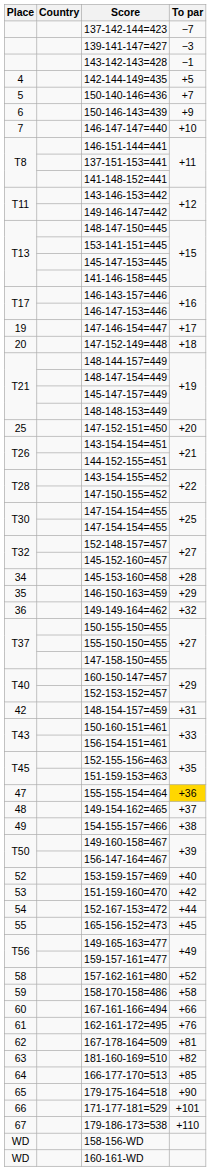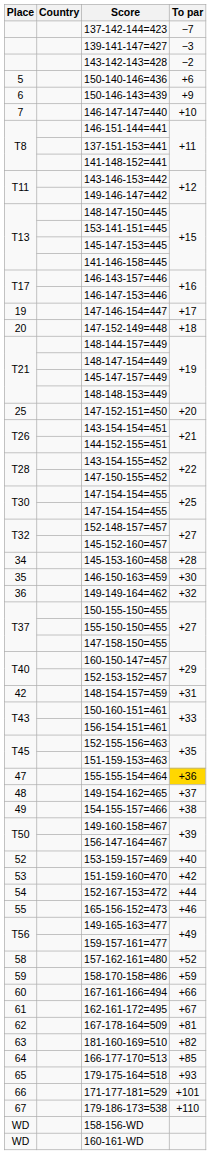 <table class="wikitable" style="font-size:95%;">
 <tr>
 <th>Place</th>
 <th>Country</th>
 <th>Score</th>
 <th>To par</th>
 </tr>
 <tr>
 <td align=center></td>
 <td></td>
 <td>137-142-144=423</td>
 <td align=center>−7</td>
 </tr>
 <tr>
 <td align=center></td>
 <td></td>
 <td>139-141-147=427</td>
 <td align=center>−3</td>
 </tr>
 <tr>
 <td align=center></td>
 <td></td>
 <td>143-142-143=428</td>
-<td align=center>−1</td>
-</tr>
-<tr>
-<td align=center>4</td>
-<td></td>
-<td>142-144-149=435</td>
-<td align=center>+5</td>
+<td align=center>−2</td>
 </tr>
 <tr>
 <td align=center>5</td>
 <td></td>
 <td>150-140-146=436</td>
-<td align=center>+7</td>
+<td align=center>+6</td>
 </tr>
 <tr>
 <td align=center>6</td>
 <td></td>
 <td>150-146-143=439</td>
 <td align=center>+9</td>
 </tr>
 <tr>
 <td align=center>7</td>
 <td></td>
 <td>146-147-147=440</td>
 <td align=center>+10</td>
 </tr>
 <tr>
 <td align=center rowspan=3>T8</td>
 <td></td>
 <td>146-151-144=441</td>
 <td align=center rowspan=3>+11</td>
 </tr>
 <tr>
 <td></td>
 <td>137-151-153=441</td>
 </tr>
 <tr>
 <td></td>
 <td>141-148-152=441</td>
 </tr>
 <tr>
 <td align=center rowspan=2>T11</td>
 <td></td>
 <td>143-146-153=442</td>
 <td align=center rowspan=2>+12</td>
 </tr>
 <tr>
 <td></td>
 <td>149-146-147=442</td>
 </tr>
 <tr>
 <td align=center rowspan=4>T13</td>
 <td></td>
 <td>148-147-150=445</td>
 <td align=center rowspan=4>+15</td>
 </tr>
 <tr>
 <td></td>
 <td>153-141-151=445</td>
 </tr>
 <tr>
 <td></td>
 <td>145-147-153=445</td>
 </tr>
 <tr>
 <td></td>
 <td>141-146-158=445</td>
 </tr>
 <tr>
 <td align=center rowspan=2>T17</td>
 <td></td>
 <td>146-143-157=446</td>
 <td align=center rowspan=2>+16</td>
 </tr>
 <tr>
 <td></td>
 <td>146-147-153=446</td>
 </tr>
 <tr>
 <td align=center>19</td>
 <td></td>
 <td>147-146-154=447</td>
 <td align=center>+17</td>
 </tr>
 <tr>
 <td align=center>20</td>
 <td></td>
 <td>147-152-149=448</td>
 <td align=center>+18</td>
 </tr>
 <tr>
 <td align=center rowspan=4>T21</td>
 <td></td>
 <td>148-144-157=449</td>
 <td align=center rowspan=4>+19</td>
 </tr>
 <tr>
 <td></td>
 <td>148-147-154=449</td>
 </tr>
 <tr>
 <td></td>
 <td>145-147-157=449</td>
 </tr>
 <tr>
 <td></td>
 <td>148-148-153=449</td>
 </tr>
 <tr>
 <td align=center>25</td>
 <td></td>
 <td>147-152-151=450</td>
 <td align=center>+20</td>
 </tr>
 <tr>
 <td align=center rowspan=2>T26</td>
 <td></td>
 <td>143-154-154=451</td>
 <td align=center rowspan=2>+21</td>
 </tr>
 <tr>
 <td></td>
 <td>144-152-155=451</td>
 </tr>
 <tr>
 <td align=center rowspan=2>T28</td>
 <td></td>
 <td>143-154-155=452</td>
 <td align=center rowspan=2>+22</td>
 </tr>
 <tr>
 <td></td>
 <td>147-150-155=452</td>
 </tr>
 <tr>
 <td align=center rowspan=2>T30</td>
 <td></td>
 <td>147-154-154=455</td>
 <td align=center rowspan=2>+25</td>
 </tr>
 <tr>
 <td></td>
 <td>147-154-154=455</td>
 </tr>
 <tr>
 <td align=center rowspan=2>T32</td>
 <td></td>
 <td>152-148-157=457</td>
 <td align=center rowspan=2>+27</td>
 </tr>
 <tr>
 <td></td>
 <td>145-152-160=457</td>
 </tr>
 <tr>
 <td align=center>34</td>
 <td></td>
 <td>145-153-160=458</td>
 <td align=center>+28</td>
 </tr>
 <tr>
 <td align=center>35</td>
 <td></td>
 <td>146-150-163=459</td>
-<td align=center>+29</td>
+<td align=center>+30</td>
 </tr>
 <tr>
 <td align=center>36</td>
 <td></td>
 <td>149-149-164=462</td>
 <td align=center>+32</td>
 </tr>
 <tr>
 <td align=center rowspan=3>T37</td>
 <td></td>
 <td>150-155-150=455</td>
 <td align=center rowspan=3>+27</td>
 </tr>
 <tr>
 <td></td>
 <td>155-150-150=455</td>
 </tr>
 <tr>
 <td></td>
 <td>147-158-150=455</td>
 </tr>
 <tr>
 <td align=center rowspan=2>T40</td>
 <td></td>
 <td>160-150-147=457</td>
 <td align=center rowspan=2>+29</td>
 </tr>
 <tr>
 <td></td>
 <td>152-153-152=457</td>
 </tr>
 <tr>
 <td align=center>42</td>
 <td></td>
 <td>148-154-157=459</td>
 <td align=center>+31</td>
 </tr>
 <tr>
 <td align=center rowspan=2>T43</td>
 <td></td>
 <td>150-160-151=461</td>
 <td align=center rowspan=2>+33</td>
 </tr>
 <tr>
 <td></td>
 <td>156-154-151=461</td>
 </tr>
 <tr>
 <td align=center rowspan=2>T45</td>
 <td></td>
 <td>152-155-156=463</td>
 <td align=center rowspan=2>+35</td>
 </tr>
 <tr>
 <td></td>
 <td>151-159-153=463</td>
 </tr>
 <tr>
 <td align=center>47</td>
 <td></td>
 <td>155-155-154=464</td>
 <td align=center style="background: gold;">+36</td>
 </tr>
 <tr>
 <td align=center>48</td>
 <td></td>
 <td>149-154-162=465</td>
 <td align=center>+37</td>
 </tr>
 <tr>
 <td align=center>49</td>
 <td></td>
 <td>154-155-157=466</td>
 <td align=center>+38</td>
 </tr>
 <tr>
 <td align=center rowspan=2>T50</td>
 <td></td>
 <td>149-160-158=467</td>
 <td align=center rowspan=2>+39</td>
 </tr>
 <tr>
 <td></td>
 <td>156-147-164=467</td>
 </tr>
 <tr>
 <td align=center>52</td>
 <td></td>
 <td>153-159-157=469</td>
 <td align=center>+40</td>
 </tr>
 <tr>
 <td align=center>53</td>
 <td></td>
 <td>151-159-160=470</td>
 <td align=center>+42</td>
 </tr>
 <tr>
 <td align=center>54</td>
 <td></td>
 <td>152-167-153=472</td>
 <td align=center>+44</td>
 </tr>
 <tr>
 <td align=center>55</td>
 <td></td>
 <td>165-156-152=473</td>
-<td align=center>+45</td>
+<td align=center>+46</td>
 </tr>
 <tr>
 <td align=center rowspan=2>T56</td>
 <td></td>
 <td>149-165-163=477</td>
 <td align=center rowspan=2>+49</td>
 </tr>
 <tr>
 <td></td>
 <td>159-157-161=477</td>
 </tr>
 <tr>
 <td align=center>58</td>
 <td></td>
 <td>157-162-161=480</td>
 <td align=center>+52</td>
 </tr>
 <tr>
 <td align=center>59</td>
 <td></td>
 <td>158-170-158=486</td>
-<td align=center>+58</td>
+<td align=center>+59</td>
 </tr>
 <tr>
 <td align=center>60</td>
 <td></td>
 <td>167-161-166=494</td>
 <td align=center>+66</td>
 </tr>
 <tr>
 <td align=center>61</td>
 <td></td>
 <td>162-161-172=495</td>
-<td align=center>+76</td>
+<td align=center>+67</td>
 </tr>
 <tr>
 <td align=center>62</td>
 <td></td>
 <td>167-178-164=509</td>
 <td align=center>+81</td>
 </tr>
 <tr>
 <td align=center>63</td>
 <td></td>
 <td>181-160-169=510</td>
 <td align=center>+82</td>
 </tr>
 <tr>
 <td align=center>64</td>
 <td></td>
 <td>166-177-170=513</td>
 <td align=center>+85</td>
 </tr>
 <tr>
 <td align=center>65</td>
 <td></td>
 <td>179-175-164=518</td>
-<td align=center>+90</td>
+<td align=center>+93</td>
 </tr>
 <tr>
 <td align=center>66</td>
 <td></td>
 <td>171-177-181=529</td>
 <td align=center>+101</td>
 </tr>
 <tr>
 <td align=center>67</td>
 <td></td>
 <td>179-186-173=538</td>
 <td align=center>+110</td>
 </tr>
 <tr>
 <td align=center>WD</td>
 <td></td>
 <td>158-156-WD</td>
 <td align=center></td>
 </tr>
 <tr>
 <td align=center>WD</td>
 <td></td>
 <td>160-161-WD</td>
 <td align=center></td>
 </tr>
 </table>
